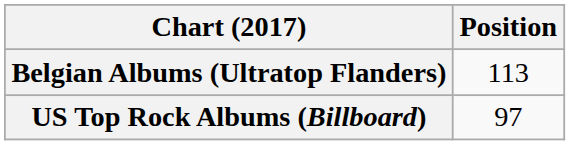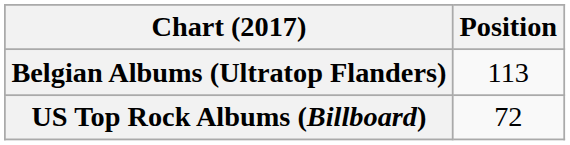 <table class="wikitable sortable plainrowheaders" style="text-align:center">
 <tr>
 <th scope="col">Chart (2017)</th>
 <th scope="col">Position</th>
 </tr>
 <tr>
 <th scope="row">Belgian Albums (Ultratop Flanders)</th>
 <td>113</td>
 </tr>
 <tr>
 <th scope="row">US Top Rock Albums (<em>Billboard</em>)</th>
-<td>97</td>
+<td>72</td>
 </tr>
 </table>
